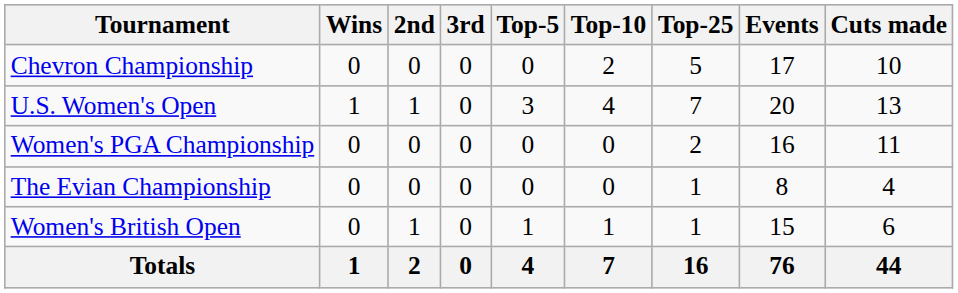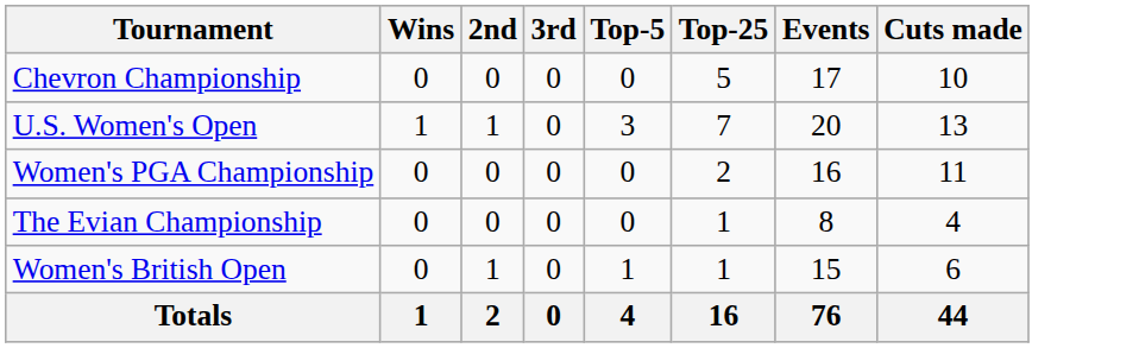 <table class=wikitable style=text-align:center>
 <tr>
 <th>Tournament</th>
 <th>Wins</th>
 <th>2nd</th>
 <th>3rd</th>
 <th>Top-5</th>
-<th>Top-10</th>
 <th>Top-25</th>
 <th>Events</th>
 <th>Cuts made</th>
 </tr>
 <tr>
 <td align=left><a href='#'>Chevron Championship</a></td>
 <td>0</td>
 <td>0</td>
 <td>0</td>
 <td>0</td>
-<td>2</td>
 <td>5</td>
 <td>17</td>
 <td>10</td>
 </tr>
 <tr>
 <td align=left><a href='#'>U.S. Women's Open</a></td>
 <td>1</td>
 <td>1</td>
 <td>0</td>
 <td>3</td>
-<td>4</td>
 <td>7</td>
 <td>20</td>
 <td>13</td>
 </tr>
 <tr>
 <td align=left><a href='#'>Women's PGA Championship</a></td>
 <td>0</td>
 <td>0</td>
 <td>0</td>
 <td>0</td>
-<td>0</td>
 <td>2</td>
 <td>16</td>
 <td>11</td>
 </tr>
 <tr>
 <td align=left><a href='#'>The Evian Championship</a></td>
-<td>0</td>
 <td>0</td>
 <td>0</td>
 <td>0</td>
 <td>0</td>
 <td>1</td>
 <td>8</td>
 <td>4</td>
 </tr>
 <tr>
 <td align=left><a href='#'>Women's British Open</a></td>
 <td>0</td>
 <td>1</td>
 <td>0</td>
 <td>1</td>
 <td>1</td>
-<td>1</td>
 <td>15</td>
 <td>6</td>
 </tr>
 <tr>
 <th>Totals</th>
 <th>1</th>
 <th>2</th>
 <th>0</th>
 <th>4</th>
-<th>7</th>
 <th>16</th>
 <th>76</th>
 <th>44</th>
 </tr>
 </table>
